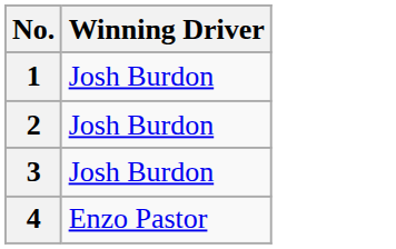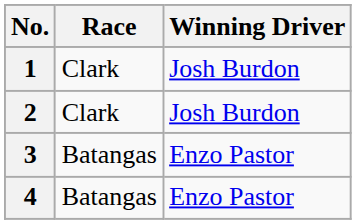 <table class="wikitable" style="font-size:85%">
 <tr>
 <th>No.</th>
+<th>Race</th>
 <th>Winning Driver</th>
 </tr>
 <tr>
 <th>1</th>
+<td>Clark</td>
 <td> <a href='#'>Josh Burdon</a></td>
 </tr>
 <tr>
 <th>2</th>
+<td>Clark</td>
 <td> <a href='#'>Josh Burdon</a></td>
 </tr>
 <tr>
 <th>3</th>
-<td> <a href='#'>Josh Burdon</a></td>
+<td>Batangas</td>
+<td> <a href='#'>Enzo Pastor</a></td>
 </tr>
 <tr>
 <th>4</th>
+<td>Batangas</td>
 <td> <a href='#'>Enzo Pastor</a></td>
 </tr>
 </table>
